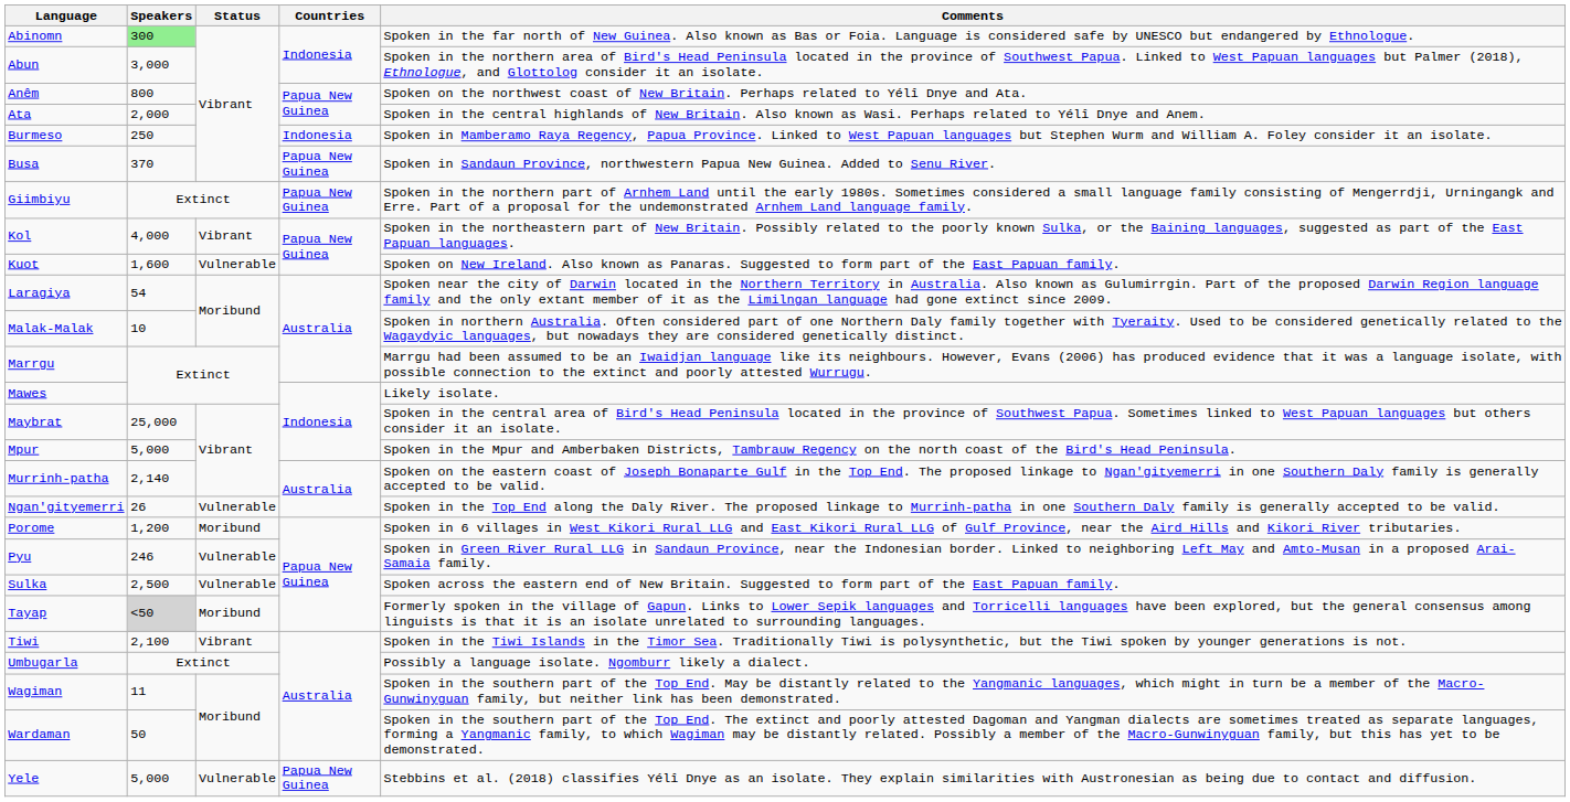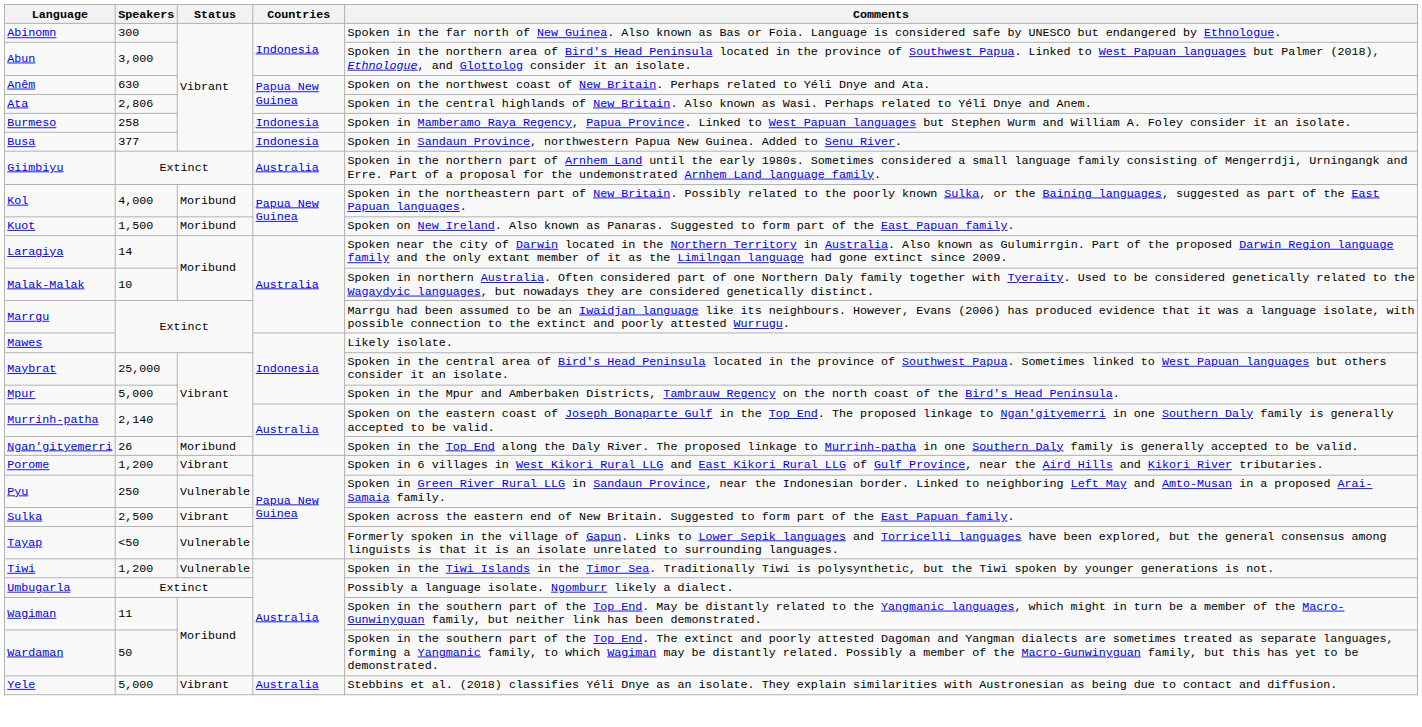 <table class="wikitable sortable" RULES="ALL">
 <tr>
 <th>Language</th>
 <th data-sort-type=number>Speakers</th>
 <th>Status</th>
 <th>Countries</th>
 <th>Comments</th>
 </tr>
 <tr>
 <td><a href='#'>Abinomn</a></td>
-<td style="background: lightgreen;">300</td>
+<td>300</td>
 <td rowspan="6" data-sort-value="1">Vibrant</td>
 <td rowspan="2"><a href='#'>Indonesia</a></td>
 <td>Spoken in the far north of <a href='#'>New Guinea</a>. Also known as Bas or Foia. Language is considered safe by UNESCO but endangered by <a href='#'>Ethnologue</a>.</td>
 </tr>
 <tr>
 <td><a href='#'>Abun</a></td>
 <td>3,000</td>
 <td>Spoken in the northern area of <a href='#'>Bird's Head Peninsula</a> located in the province of <a href='#'>Southwest Papua</a>. Linked to <a href='#'>West Papuan languages</a> but Palmer (2018), <em><a href='#'>Ethnologue</a></em>, and <a href='#'>Glottolog</a> consider it an isolate.</td>
 </tr>
 <tr>
 <td><a href='#'>Anêm</a></td>
-<td>800</td>
+<td>630</td>
 <td rowspan="2"><a href='#'>Papua New Guinea</a></td>
 <td>Spoken on the northwest coast of <a href='#'>New Britain</a>. Perhaps related to Yélî Dnye and Ata.</td>
 </tr>
 <tr>
 <td><a href='#'>Ata</a></td>
-<td>2,000</td>
+<td>2,806</td>
 <td>Spoken in the central highlands of <a href='#'>New Britain</a>. Also known as Wasi. Perhaps related to Yélî Dnye and Anem.</td>
 </tr>
 <tr>
 <td><a href='#'>Burmeso</a></td>
-<td>250</td>
+<td>258</td>
 <td><a href='#'>Indonesia</a></td>
 <td>Spoken in <a href='#'>Mamberamo Raya Regency</a>, <a href='#'>Papua Province</a>. Linked to <a href='#'>West Papuan languages</a> but Stephen Wurm and William A. Foley consider it an isolate.</td>
 </tr>
 <tr>
 <td><a href='#'>Busa</a></td>
-<td>370</td>
-<td><a href='#'>Papua New Guinea</a></td>
+<td>377</td>
+<td><a href='#'>Indonesia</a></td>
 <td>Spoken in <a href='#'>Sandaun Province</a>, northwestern Papua New Guinea. Added to <a href='#'>Senu River</a>.</td>
 </tr>
 <tr>
 <td><a href='#'>Giimbiyu</a></td>
 <td style="text-align: center;" colspan="2">Extinct</td>
-<td><a href='#'>Papua New Guinea</a></td>
+<td><a href='#'>Australia</a></td>
 <td>Spoken in the northern part of <a href='#'>Arnhem Land</a> until the early 1980s. Sometimes considered a small language family consisting of Mengerrdji, Urningangk and Erre. Part of a proposal for the undemonstrated <a href='#'>Arnhem Land language family</a>.</td>
 </tr>
 <tr>
 <td><a href='#'>Kol</a></td>
 <td>4,000</td>
-<td data-sort-value="1">Vibrant</td>
+<td data-sort-value="4">Moribund</td>
 <td rowspan="2"><a href='#'>Papua New Guinea</a></td>
 <td>Spoken in the northeastern part of <a href='#'>New Britain</a>. Possibly related to the poorly known <a href='#'>Sulka</a>, or the <a href='#'>Baining languages</a>, suggested as part of the <a href='#'>East Papuan languages</a>.</td>
 </tr>
 <tr>
 <td><a href='#'>Kuot</a></td>
-<td>1,600</td>
-<td data-sort-value=2>Vulnerable</td>
+<td>1,500</td>
+<td data-sort-value="4">Moribund</td>
 <td>Spoken on <a href='#'>New Ireland</a>. Also known as Panaras. Suggested to form part of the <a href='#'>East Papuan family</a>.</td>
 </tr>
 <tr>
 <td><a href='#'>Laragiya</a></td>
-<td>54</td>
+<td>14</td>
 <td data-sort-value=4 rowspan="2">Moribund</td>
 <td rowspan="3"><a href='#'>Australia</a></td>
 <td>Spoken near the city of <a href='#'>Darwin</a> located in the <a href='#'>Northern Territory</a> in <a href='#'>Australia</a>. Also known as Gulumirrgin. Part of the proposed <a href='#'>Darwin Region language family</a> and the only extant member of it as the <a href='#'>Limilngan language</a> had gone extinct since 2009.</td>
 </tr>
 <tr>
 <td><a href='#'>Malak-Malak</a></td>
 <td>10</td>
 <td>Spoken in northern <a href='#'>Australia</a>. Often considered part of one Northern Daly family together with <a href='#'>Tyeraity</a>. Used to be considered genetically related to the <a href='#'>Wagaydyic languages</a>, but nowadays they are considered genetically distinct.</td>
 </tr>
 <tr>
 <td><a href='#'>Marrgu</a></td>
 <td style="text-align: center;" colspan="2" rowspan="2">Extinct</td>
 <td>Marrgu had been assumed to be an <a href='#'>Iwaidjan language</a> like its neighbours. However, Evans (2006) has produced evidence that it was a language isolate, with possible connection to the extinct and poorly attested <a href='#'>Wurrugu</a>.</td>
 </tr>
 <tr>
 <td><a href='#'>Mawes</a></td>
 <td rowspan="3"><a href='#'>Indonesia</a></td>
 <td>Likely isolate.</td>
 </tr>
 <tr>
 <td><a href='#'>Maybrat</a></td>
 <td>25,000</td>
 <td rowspan="3">Vibrant</td>
 <td>Spoken in the central area of <a href='#'>Bird's Head Peninsula</a> located in the province of <a href='#'>Southwest Papua</a>. Sometimes linked to <a href='#'>West Papuan languages</a> but others consider it an isolate.</td>
 </tr>
 <tr>
 <td><a href='#'>Mpur</a></td>
 <td>5,000</td>
 <td>Spoken in the Mpur and Amberbaken Districts, <a href='#'>Tambrauw Regency</a> on the north coast of the <a href='#'>Bird's Head Peninsula</a>.</td>
 </tr>
 <tr>
 <td><a href='#'>Murrinh-patha</a></td>
 <td>2,140</td>
 <td rowspan="2"><a href='#'>Australia</a></td>
 <td>Spoken on the eastern coast of <a href='#'>Joseph Bonaparte Gulf</a> in the <a href='#'>Top End</a>. The proposed linkage to <a href='#'>Ngan'gityemerri</a> in one <a href='#'>Southern Daly</a> family is generally accepted to be valid.</td>
 </tr>
 <tr>
 <td><a href='#'>Ngan'gityemerri</a></td>
 <td>26</td>
-<td data-sort-value=2>Vulnerable</td>
+<td data-sort-value="4">Moribund</td>
 <td>Spoken in the <a href='#'>Top End</a> along the Daly River. The proposed linkage to <a href='#'>Murrinh-patha</a> in one <a href='#'>Southern Daly</a> family is generally accepted to be valid.</td>
 </tr>
 <tr>
 <td><a href='#'>Porome</a></td>
 <td>1,200</td>
-<td data-sort-value="4">Moribund</td>
+<td>Vibrant</td>
 <td rowspan="4"><a href='#'>Papua New Guinea</a></td>
 <td>Spoken in 6 villages in <a href='#'>West Kikori Rural LLG</a> and <a href='#'>East Kikori Rural LLG</a> of <a href='#'>Gulf Province</a>, near the <a href='#'>Aird Hills</a> and <a href='#'>Kikori River</a> tributaries.</td>
 </tr>
 <tr>
 <td><a href='#'>Pyu</a></td>
-<td>246</td>
+<td>250</td>
 <td>Vulnerable</td>
 <td>Spoken in <a href='#'>Green River Rural LLG</a> in <a href='#'>Sandaun Province</a>, near the Indonesian border. Linked to neighboring <a href='#'>Left May</a> and <a href='#'>Amto-Musan</a> in a proposed <a href='#'>Arai-Samaia</a> family.</td>
 </tr>
 <tr>
 <td><a href='#'>Sulka</a></td>
 <td>2,500</td>
-<td data-sort-value=2>Vulnerable</td>
+<td>Vibrant</td>
 <td>Spoken across the eastern end of New Britain. Suggested to form part of the <a href='#'>East Papuan family</a>.</td>
 </tr>
 <tr>
 <td><a href='#'>Tayap</a></td>
-<td data-sort-value="49" style="background: lightgrey;"><50</td>
-<td data-sort-value="4">Moribund</td>
+<td data-sort-value="49"><50</td>
+<td data-sort-value=2>Vulnerable</td>
 <td>Formerly spoken in the village of <a href='#'>Gapun</a>. Links to <a href='#'>Lower Sepik languages</a> and <a href='#'>Torricelli languages</a> have been explored, but the general consensus among linguists is that it is an isolate unrelated to surrounding languages.</td>
 </tr>
 <tr>
 <td><a href='#'>Tiwi</a></td>
-<td>2,100</td>
-<td>Vibrant</td>
+<td>1,200</td>
+<td data-sort-value=2>Vulnerable</td>
 <td rowspan="4"><a href='#'>Australia</a></td>
 <td>Spoken in the <a href='#'>Tiwi Islands</a> in the <a href='#'>Timor Sea</a>. Traditionally Tiwi is polysynthetic, but the Tiwi spoken by younger generations is not.</td>
 </tr>
 <tr>
 <td><a href='#'>Umbugarla</a></td>
 <td style="text-align: center;" colspan="2">Extinct</td>
 <td>Possibly a language isolate. <a href='#'>Ngomburr</a> likely a dialect.</td>
 </tr>
 <tr>
 <td><a href='#'>Wagiman</a></td>
 <td>11</td>
 <td rowspan="2" data-sort-value="4">Moribund</td>
 <td>Spoken in the southern part of the <a href='#'>Top End</a>. May be distantly related to the <a href='#'>Yangmanic languages</a>, which might in turn be a member of the <a href='#'>Macro-Gunwinyguan</a> family, but neither link has been demonstrated.</td>
 </tr>
 <tr>
 <td><a href='#'>Wardaman</a></td>
 <td>50</td>
 <td>Spoken in the southern part of the <a href='#'>Top End</a>. The extinct and poorly attested Dagoman and Yangman dialects are sometimes treated as separate languages, forming a <a href='#'>Yangmanic</a> family, to which <a href='#'>Wagiman</a> may be distantly related. Possibly a member of the <a href='#'>Macro-Gunwinyguan</a> family, but this has yet to be demonstrated.</td>
 </tr>
 <tr>
 <td><a href='#'>Yele</a></td>
 <td>5,000</td>
-<td data-sort-value=2>Vulnerable</td>
-<td><a href='#'>Papua New Guinea</a></td>
+<td>Vibrant</td>
+<td><a href='#'>Australia</a></td>
 <td>Stebbins et al. (2018) classifies Yélî Dnye as an isolate. They explain similarities with Austronesian as being due to contact and diffusion.</td>
 </tr>
 </table>
